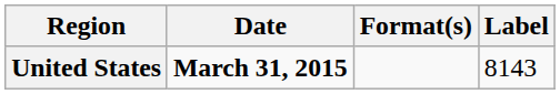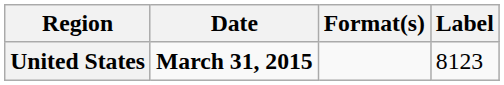 <table class="wikitable plainrowheaders">
 <tr>
 <th scope="col">Region</th>
 <th scope="col">Date</th>
 <th scope="col">Format(s)</th>
 <th scope="col">Label</th>
 </tr>
 <tr>
 <th scope="row">United States</th>
 <td><strong>March 31, 2015</strong></td>
 <td></td>
-<td>8143</td>
+<td>8123</td>
 </tr>
 </table>
